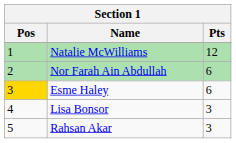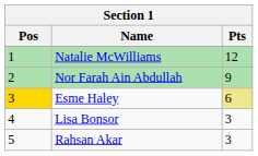 <table class="wikitable">
 <tr>
 <th colspan="6">Section 1</th>
 </tr>
 <tr>
 <th width=50>Pos</th>
 <th width=200>Name</th>
 <th width=30>Pts</th>
 </tr>
 <tr>
 </tr>
 <tr style="background:#ACE1AF;">
 <td>1</td>
 <td> <a href='#'>Natalie McWilliams</a></td>
 <td>12</td>
 </tr>
 <tr style="background:#ACE1AF;">
 <td>2</td>
 <td> <a href='#'>Nor Farah Ain Abdullah</a></td>
-<td>6</td>
+<td>9</td>
 </tr>
 <tr>
 <td style="background: gold;">3</td>
 <td> <a href='#'>Esme Haley</a></td>
-<td>6</td>
+<td style="background: khaki;">6</td>
 </tr>
 <tr>
 <td>4</td>
 <td> <a href='#'>Lisa Bonsor</a></td>
 <td>3</td>
 </tr>
 <tr>
 <td>5</td>
 <td> <a href='#'>Rahsan Akar</a></td>
 <td>3</td>
 </tr>
 </table>
